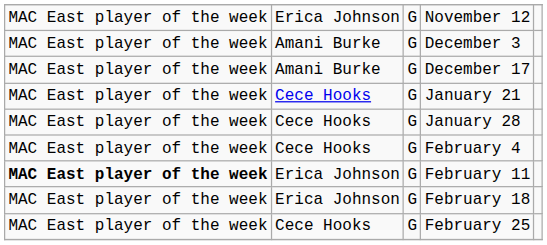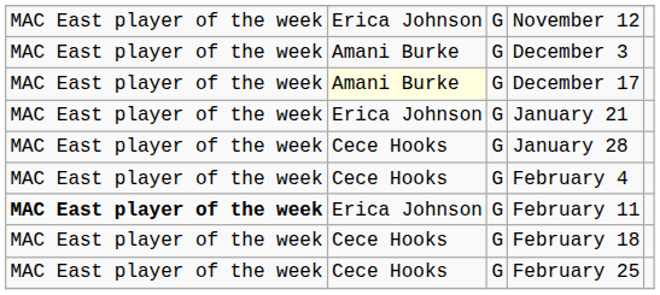 <table class="wikitable sortable" border="1">
 <tr>
 </tr>
 <tr>
 <td>MAC East player of the week</td>
 <td>Erica Johnson</td>
 <td>G</td>
 <td>November 12</td>
 <td></td>
 </tr>
 <tr>
 <td>MAC East player of the week</td>
 <td>Amani Burke</td>
 <td>G</td>
 <td>December 3</td>
 <td></td>
 </tr>
 <tr>
 <td>MAC East player of the week</td>
-<td>Amani Burke</td>
+<td style="background: lightyellow;">Amani Burke</td>
 <td>G</td>
 <td>December 17</td>
 <td></td>
 </tr>
 <tr>
 <td>MAC East player of the week</td>
-<td><a href='#'>Cece Hooks</a></td>
+<td>Erica Johnson</td>
 <td>G</td>
 <td>January 21</td>
 <td></td>
 </tr>
 <tr>
 <td>MAC East player of the week</td>
 <td>Cece Hooks</td>
 <td>G</td>
 <td>January 28</td>
 <td></td>
 </tr>
 <tr>
 <td>MAC East player of the week</td>
 <td>Cece Hooks</td>
 <td>G</td>
 <td>February 4</td>
 <td></td>
 </tr>
 <tr>
 <td><strong>MAC East player of the week</strong></td>
 <td>Erica Johnson</td>
 <td>G</td>
 <td>February 11</td>
 <td></td>
 </tr>
 <tr>
 <td>MAC East player of the week</td>
-<td>Erica Johnson</td>
+<td>Cece Hooks</td>
 <td>G</td>
 <td>February 18</td>
 <td></td>
 </tr>
 <tr>
 <td>MAC East player of the week</td>
 <td>Cece Hooks</td>
 <td>G</td>
 <td>February 25</td>
 <td></td>
 </tr>
 <tr>
 </tr>
 </table>
